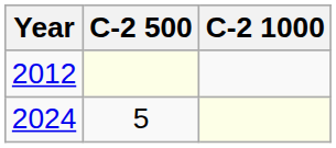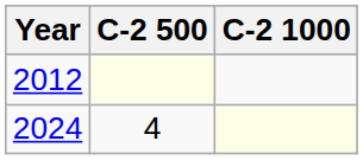 <table class="wikitable" style="text-align:center;">
 <tr>
 <th>Year</th>
 <th>C-2 500</th>
 <th>C-2 1000</th>
 </tr>
 <tr>
 <td><a href='#'>2012</a></td>
 <td style="background:#fdffe7"></td>
 <td></td>
 </tr>
 <tr>
 <td><a href='#'>2024</a></td>
-<td>5</td>
+<td>4</td>
 <td style="background:#fdffe7"></td>
 </tr>
 </table>
